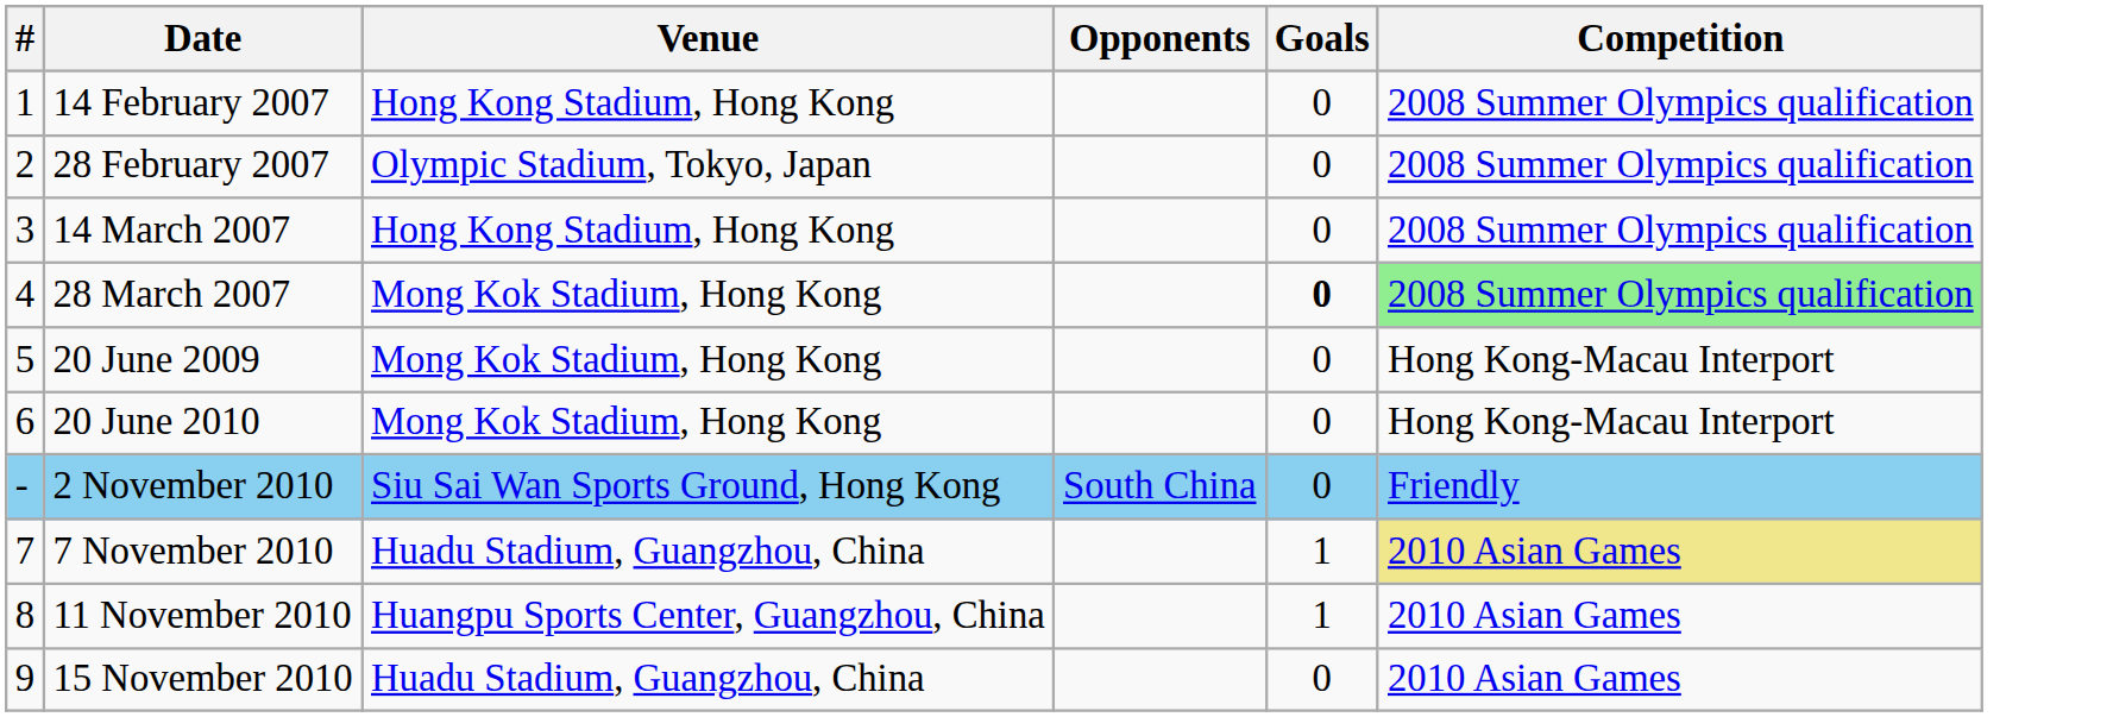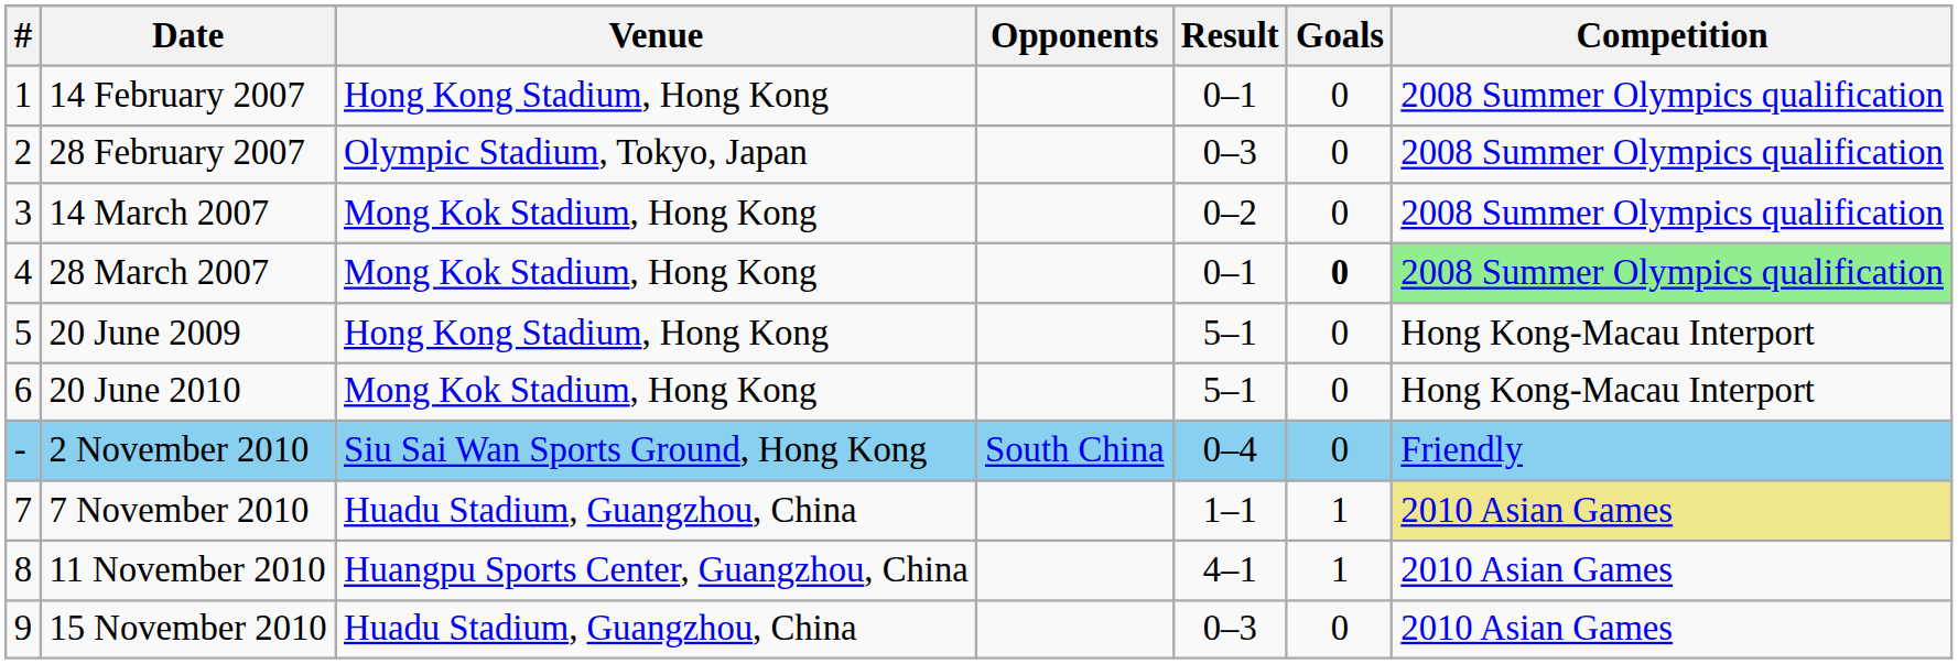 <table class="wikitable" style="font-size:90%; text-align: left;">
 <tr bgcolor="#CCCCCC" align="center">
 <th>#</th>
 <th>Date</th>
 <th>Venue</th>
 <th>Opponents</th>
+<th>Result</th>
 <th>Goals</th>
 <th>Competition</th>
 </tr>
 <tr>
 <td>1</td>
 <td>14 February 2007</td>
 <td><a href='#'>Hong Kong Stadium</a>, Hong Kong</td>
 <td></td>
+<td align="center">0–1</td>
 <td align="center">0</td>
 <td><a href='#'>2008 Summer Olympics qualification</a></td>
 </tr>
 <tr>
 <td>2</td>
 <td>28 February 2007</td>
 <td><a href='#'>Olympic Stadium</a>, Tokyo, Japan</td>
 <td></td>
+<td align="center">0–3</td>
 <td align="center">0</td>
 <td><a href='#'>2008 Summer Olympics qualification</a></td>
 </tr>
 <tr>
 <td>3</td>
 <td>14 March 2007</td>
-<td><a href='#'>Hong Kong Stadium</a>, Hong Kong</td>
+<td><a href='#'>Mong Kok Stadium</a>, Hong Kong</td>
 <td></td>
+<td align="center">0–2</td>
 <td align="center">0</td>
 <td><a href='#'>2008 Summer Olympics qualification</a></td>
 </tr>
 <tr>
 <td>4</td>
 <td>28 March 2007</td>
 <td><a href='#'>Mong Kok Stadium</a>, Hong Kong</td>
 <td></td>
+<td align="center">0–1</td>
 <td align="center"><strong>0</strong></td>
 <td style="background: lightgreen;"><a href='#'>2008 Summer Olympics qualification</a></td>
 </tr>
 <tr>
 <td>5</td>
 <td>20 June 2009</td>
-<td><a href='#'>Mong Kok Stadium</a>, Hong Kong</td>
+<td><a href='#'>Hong Kong Stadium</a>, Hong Kong</td>
 <td></td>
+<td align="center">5–1</td>
 <td align="center">0</td>
 <td>Hong Kong-Macau Interport</td>
 </tr>
 <tr>
 <td>6</td>
 <td>20 June 2010</td>
 <td><a href='#'>Mong Kok Stadium</a>, Hong Kong</td>
 <td></td>
+<td align="center">5–1</td>
 <td align="center">0</td>
 <td>Hong Kong-Macau Interport</td>
 </tr>
 <tr style="background-color:#89CFF0">
 <td>-</td>
 <td>2 November 2010</td>
 <td><a href='#'>Siu Sai Wan Sports Ground</a>, Hong Kong</td>
 <td><a href='#'>South China</a></td>
+<td align=center>0–4</td>
 <td align=center>0</td>
 <td><a href='#'>Friendly</a></td>
 </tr>
 <tr>
 <td>7</td>
 <td>7 November 2010</td>
 <td><a href='#'>Huadu Stadium</a>, <a href='#'>Guangzhou</a>, China</td>
 <td></td>
+<td align="center">1–1</td>
 <td align="center">1</td>
 <td style="background: khaki;"><a href='#'>2010 Asian Games</a></td>
 </tr>
 <tr>
 <td>8</td>
 <td>11 November 2010</td>
 <td><a href='#'>Huangpu Sports Center</a>, <a href='#'>Guangzhou</a>, China</td>
 <td></td>
+<td align=center>4–1</td>
 <td align=center>1</td>
 <td><a href='#'>2010 Asian Games</a></td>
 </tr>
 <tr>
 <td>9</td>
 <td>15 November 2010</td>
 <td><a href='#'>Huadu Stadium</a>, <a href='#'>Guangzhou</a>, China</td>
 <td></td>
+<td align=center>0–3</td>
 <td align=center>0</td>
 <td><a href='#'>2010 Asian Games</a></td>
 </tr>
 </table>
